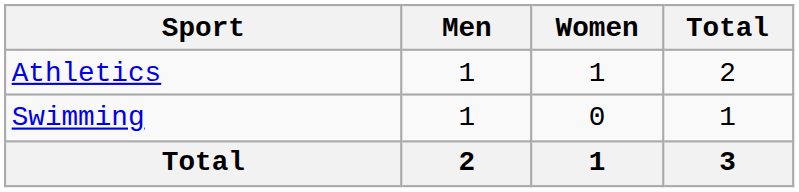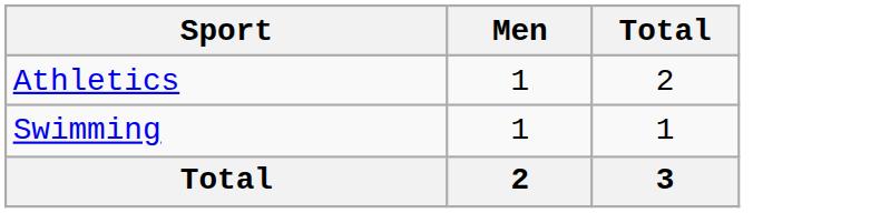 <table class="wikitable sortable" style="text-align:center;">
 <tr>
 <th width=180>Sport</th>
 <th width=55>Men</th>
-<th width=55>Women</th>
 <th width=55>Total</th>
 </tr>
 <tr>
 <td align=left><a href='#'>Athletics</a></td>
-<td>1</td>
 <td>1</td>
 <td>2</td>
 </tr>
 <tr>
 <td align=left><a href='#'>Swimming</a></td>
 <td>1</td>
-<td>0</td>
 <td>1</td>
 </tr>
 <tr>
 <th>Total</th>
 <th>2</th>
-<th>1</th>
 <th>3</th>
 </tr>
 </table>
